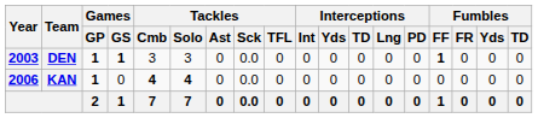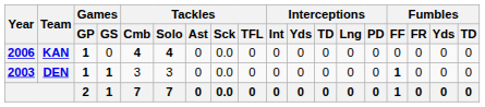 <table class="wikitable" style="text-align:center">
 <tr>
 <th rowspan="2">Year</th>
 <th rowspan="2">Team</th>
 <th colspan="2">Games</th>
 <th colspan="5">Tackles</th>
 <th colspan="5">Interceptions</th>
 <th colspan="4">Fumbles</th>
 </tr>
 <tr>
 <th>GP</th>
 <th>GS</th>
 <th>Cmb</th>
 <th>Solo</th>
 <th>Ast</th>
 <th>Sck</th>
 <th>TFL</th>
 <th>Int</th>
 <th>Yds</th>
 <th>TD</th>
 <th>Lng</th>
 <th>PD</th>
 <th>FF</th>
 <th>FR</th>
 <th>Yds</th>
 <th>TD</th>
 </tr>
 <tr>
+<th><a href='#'>2006</a></th>
+<th><a href='#'>KAN</a></th>
+<td><strong>1</strong></td>
+<td>0</td>
+<td><strong>4</strong></td>
+<td><strong>4</strong></td>
+<td>0</td>
+<td>0.0</td>
+<td>0</td>
+<td>0</td>
+<td>0</td>
+<td>0</td>
+<td>0</td>
+<td>0</td>
+<td>0</td>
+<td>0</td>
+<td>0</td>
+<td>0</td>
+</tr>
+<tr>
 <th><a href='#'>2003</a></th>
 <th><a href='#'>DEN</a></th>
 <td><strong>1</strong></td>
 <td><strong>1</strong></td>
 <td>3</td>
 <td>3</td>
 <td>0</td>
 <td>0.0</td>
 <td>0</td>
 <td>0</td>
 <td>0</td>
 <td>0</td>
 <td>0</td>
 <td>0</td>
 <td><strong>1</strong></td>
-<td>0</td>
-<td>0</td>
-<td>0</td>
-</tr>
-<tr>
-<th><a href='#'>2006</a></th>
-<th><a href='#'>KAN</a></th>
-<td><strong>1</strong></td>
-<td>0</td>
-<td><strong>4</strong></td>
-<td><strong>4</strong></td>
-<td>0</td>
-<td>0.0</td>
-<td>0</td>
-<td>0</td>
-<td>0</td>
-<td>0</td>
-<td>0</td>
-<td>0</td>
-<td>0</td>
 <td>0</td>
 <td>0</td>
 <td>0</td>
 </tr>
 <tr>
 <th colspan="2"></th>
 <th>2</th>
 <th>1</th>
 <th>7</th>
 <th>7</th>
 <th>0</th>
 <th>0.0</th>
 <th>0</th>
 <th>0</th>
 <th>0</th>
 <th>0</th>
 <th>0</th>
 <th>0</th>
 <th>1</th>
 <th>0</th>
 <th>0</th>
 <th>0</th>
 </tr>
 </table>
